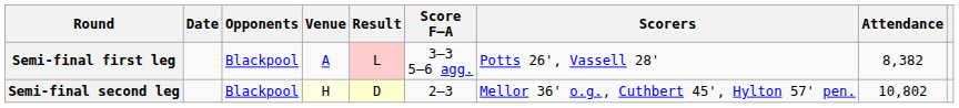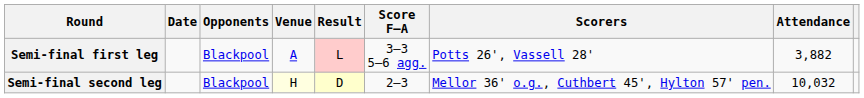 <table class="wikitable sortable plainrowheaders" style="text-align: center">
 <tr>
 <th scope=col>Round</th>
 <th scope=col>Date</th>
 <th scope=col>Opponents</th>
 <th scope=col>Venue</th>
 <th scope=col>Result</th>
 <th scope=col>Score<br>F–A</th>
 <th scope=col class=unsortable>Scorers</th>
 <th scope=col>Attendance</th>
 <th scope=col class=unsortable></th>
 </tr>
 <tr>
 <th scope=row>Semi-final first leg</th>
 <td align=left></td>
 <td align=left><a href='#'>Blackpool</a></td>
 <td><a href='#'>A</a></td>
 <td style=background-color:#FFCCCC>L</td>
 <td>3–3<br>5–6 <a href='#'>agg.</a></td>
 <td align=left><a href='#'>Potts</a> 26', <a href='#'>Vassell</a> 28'</td>
-<td>8,382</td>
+<td>3,882</td>
 <td></td>
 </tr>
 <tr>
 <th scope=row>Semi-final second leg</th>
 <td align=left></td>
 <td align=left><a href='#'>Blackpool</a></td>
 <td style="background: lightyellow;">H</td>
 <td style=background-color:#FFFFCC>D</td>
 <td>2–3</td>
 <td align=left><a href='#'>Mellor</a> 36' <a href='#'>o.g.</a>, <a href='#'>Cuthbert</a> 45', <a href='#'>Hylton</a> 57' <a href='#'>pen.</a></td>
-<td>10,802</td>
+<td>10,032</td>
 <td></td>
 </tr>
 </table>
